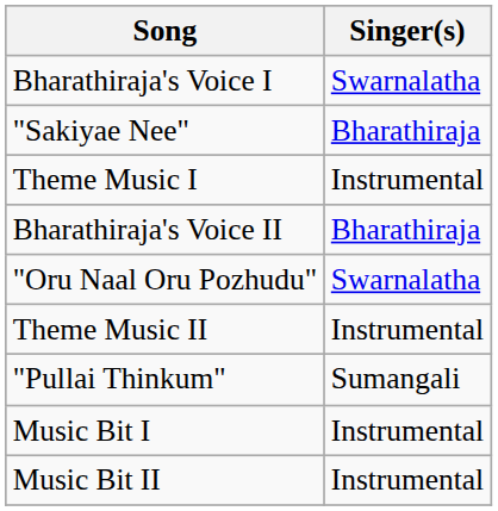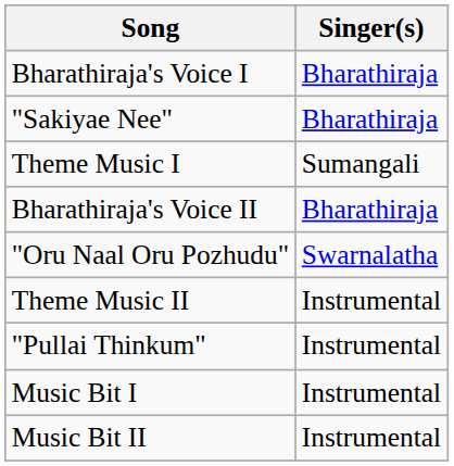 <table class="wikitable tracklist" style="font-size:95%;">
 <tr>
 <th>Song</th>
 <th>Singer(s)</th>
 </tr>
 <tr>
 <td>Bharathiraja's Voice I</td>
-<td><a href='#'>Swarnalatha</a></td>
+<td><a href='#'>Bharathiraja</a></td>
 </tr>
 <tr>
 <td>"Sakiyae Nee"</td>
 <td><a href='#'>Bharathiraja</a></td>
 </tr>
 <tr>
 <td>Theme Music I</td>
-<td>Instrumental</td>
+<td>Sumangali</td>
 </tr>
 <tr>
 <td>Bharathiraja's Voice II</td>
 <td><a href='#'>Bharathiraja</a></td>
 </tr>
 <tr>
 <td>"Oru Naal Oru Pozhudu"</td>
 <td><a href='#'>Swarnalatha</a></td>
 </tr>
 <tr>
 <td>Theme Music II</td>
 <td>Instrumental</td>
 </tr>
 <tr>
 <td>"Pullai Thinkum"</td>
-<td>Sumangali</td>
+<td>Instrumental</td>
 </tr>
 <tr>
 <td>Music Bit I</td>
 <td>Instrumental</td>
 </tr>
 <tr>
 <td>Music Bit II</td>
 <td>Instrumental</td>
 </tr>
 </table>
